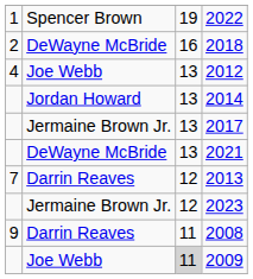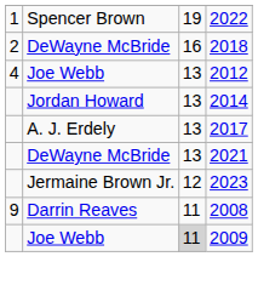 <table class="wikitable">
 <tr>
 </tr>
 <tr>
 <td>1</td>
 <td>Spencer Brown</td>
 <td>19</td>
 <td><a href='#'>2022</a></td>
 </tr>
 <tr>
 <td>2</td>
 <td><a href='#'>DeWayne McBride</a></td>
 <td>16</td>
 <td><a href='#'>2018</a></td>
 </tr>
 <tr>
 <td>4</td>
 <td><a href='#'>Joe Webb</a></td>
 <td>13</td>
 <td><a href='#'>2012</a></td>
 </tr>
 <tr>
 <td></td>
 <td><a href='#'>Jordan Howard</a></td>
 <td>13</td>
 <td><a href='#'>2014</a></td>
 </tr>
 <tr>
 <td></td>
-<td>Jermaine Brown Jr.</td>
+<td>A. J. Erdely</td>
 <td>13</td>
 <td><a href='#'>2017</a></td>
 </tr>
 <tr>
 <td></td>
 <td><a href='#'>DeWayne McBride</a></td>
 <td>13</td>
 <td><a href='#'>2021</a></td>
-</tr>
-<tr>
-<td>7</td>
-<td><a href='#'>Darrin Reaves</a></td>
-<td>12</td>
-<td><a href='#'>2013</a></td>
 </tr>
 <tr>
 <td></td>
 <td>Jermaine Brown Jr.</td>
 <td>12</td>
 <td><a href='#'>2023</a></td>
 </tr>
 <tr>
 <td>9</td>
 <td><a href='#'>Darrin Reaves</a></td>
 <td>11</td>
 <td><a href='#'>2008</a></td>
 </tr>
 <tr>
 <td></td>
 <td><a href='#'>Joe Webb</a></td>
 <td style="background: lightgrey;">11</td>
 <td><a href='#'>2009</a></td>
 </tr>
 </table>
